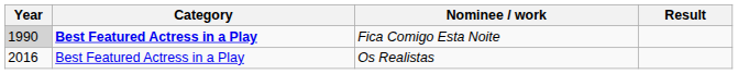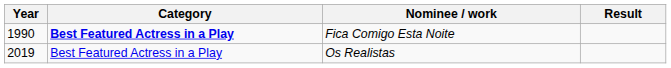 <table class=wikitable>
 <tr>
 <th Width=5%>Year</th>
 <th Width=32%>Category</th>
 <th Width=30%>Nominee / work</th>
 <th Width=10%>Result</th>
 </tr>
 <tr>
-<td style="background: lightgrey;">1990</td>
+<td>1990</td>
 <td><strong><a href='#'>Best Featured Actress in a Play</a></strong></td>
 <td><em>Fica Comigo Esta Noite</em></td>
 <td></td>
 </tr>
 <tr>
-<td>2016</td>
+<td>2019</td>
 <td><a href='#'>Best Featured Actress in a Play</a></td>
 <td><em>Os Realistas</em></td>
 <td></td>
 </tr>
 </table>
